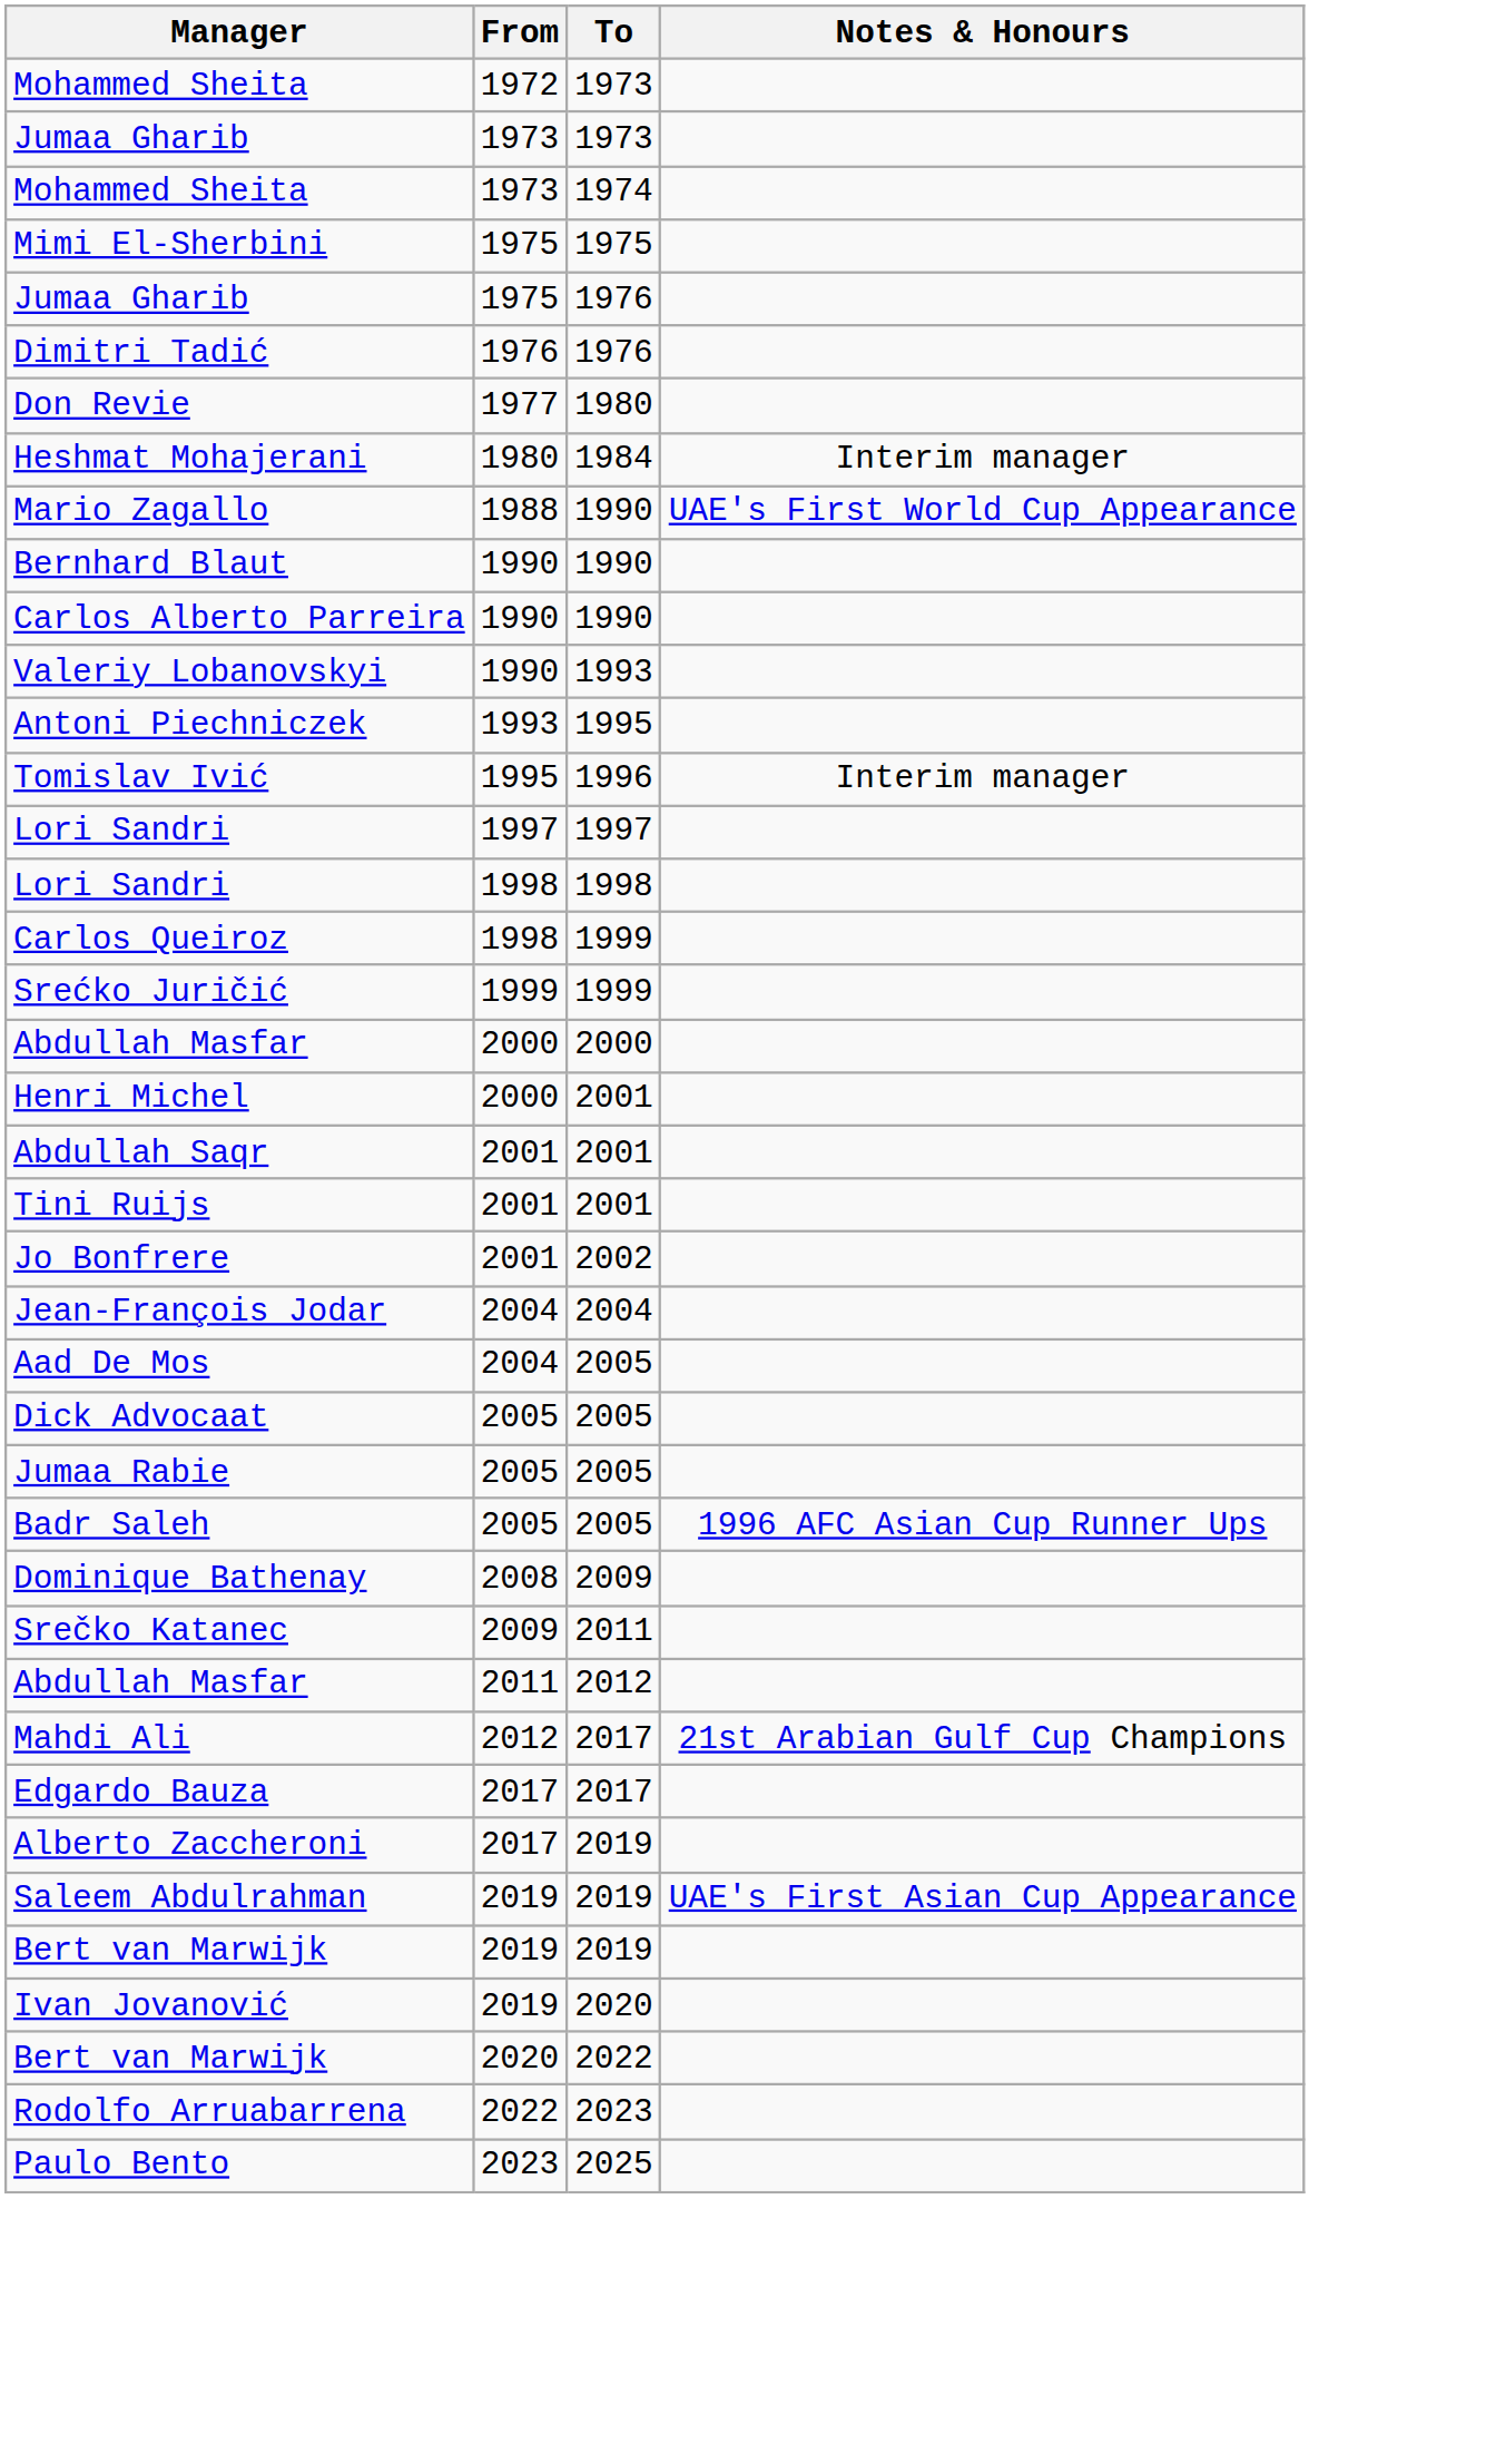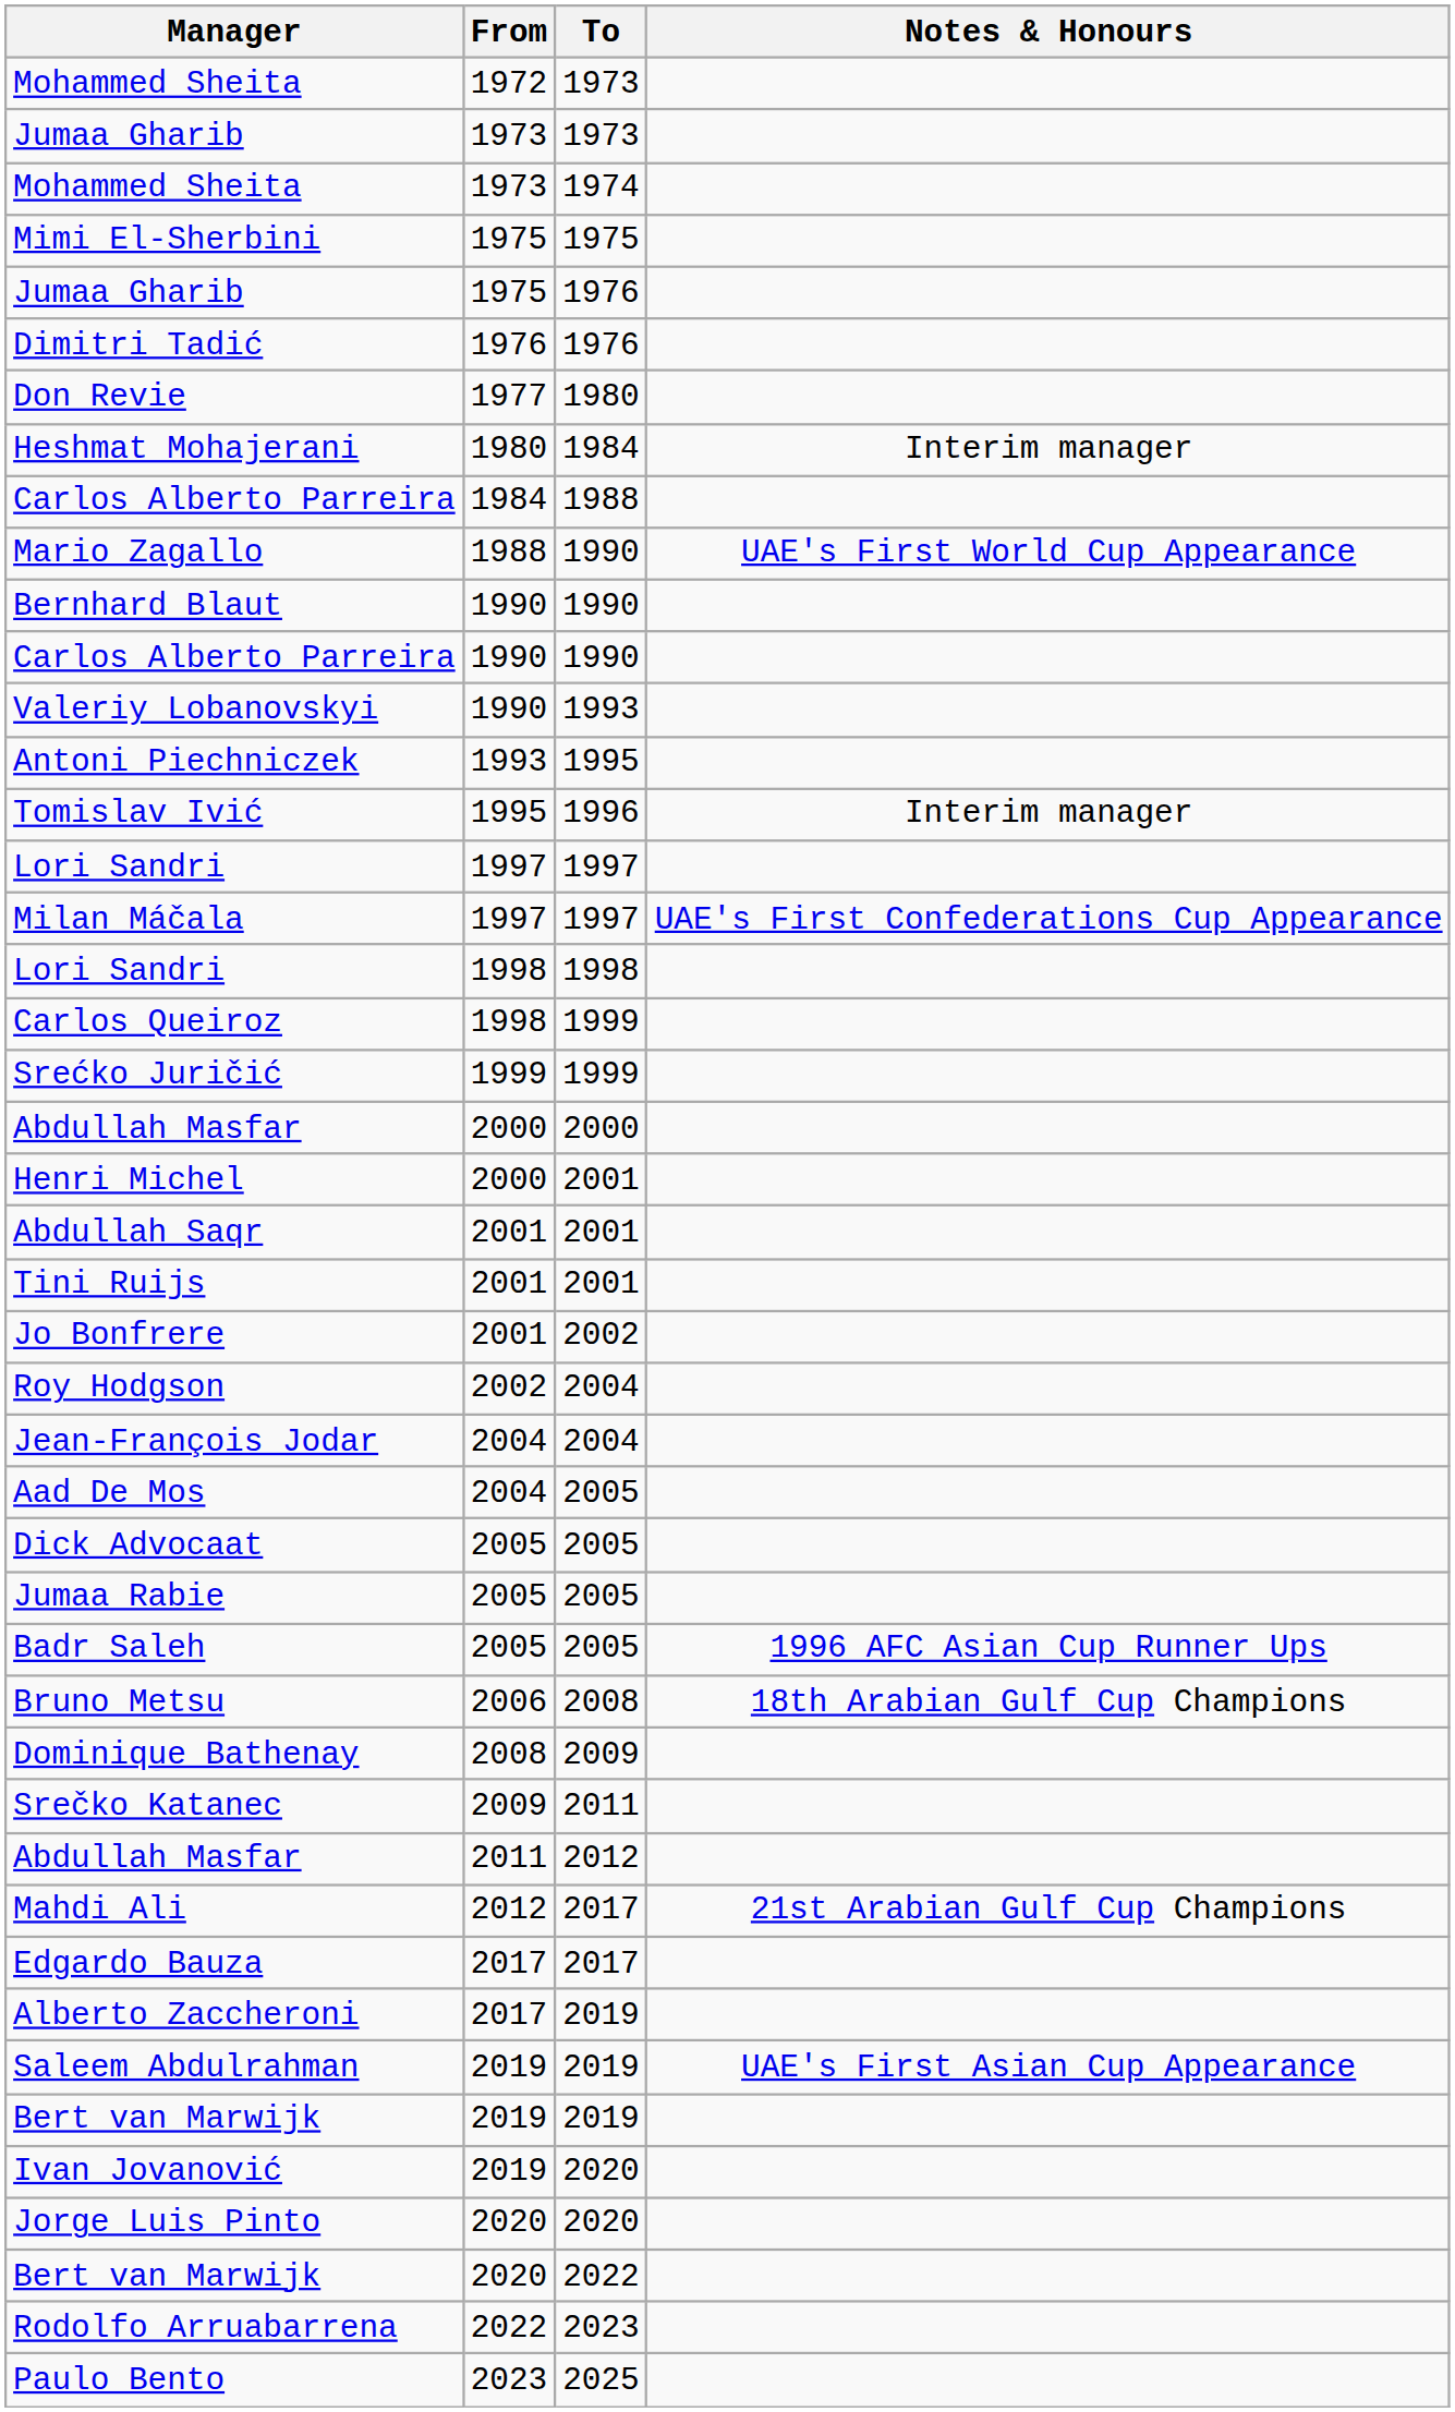 <table class="wikitable" style="text-align: center;">
 <tr>
 <th>Manager</th>
 <th>From</th>
 <th>To</th>
 <th>Notes & Honours</th>
 </tr>
 <tr>
 <td align=left> <a href='#'>Mohammed Sheita</a></td>
 <td>1972</td>
 <td>1973</td>
 <td></td>
 </tr>
 <tr>
 <td align=left> <a href='#'>Jumaa Gharib</a></td>
 <td>1973</td>
 <td>1973</td>
 <td></td>
 </tr>
 <tr>
 <td align=left> <a href='#'>Mohammed Sheita</a></td>
 <td>1973</td>
 <td>1974</td>
 <td></td>
 </tr>
 <tr>
 <td align=left> <a href='#'>Mimi El-Sherbini</a></td>
 <td>1975</td>
 <td>1975</td>
 <td></td>
 </tr>
 <tr>
 <td align=left> <a href='#'>Jumaa Gharib</a></td>
 <td>1975</td>
 <td>1976</td>
 <td></td>
 </tr>
 <tr>
 <td align=left> <a href='#'>Dimitri Tadić</a></td>
 <td>1976</td>
 <td>1976</td>
 <td></td>
 </tr>
 <tr>
 <td align=left> <a href='#'>Don Revie</a></td>
 <td>1977</td>
 <td>1980</td>
 <td></td>
 </tr>
 <tr>
 <td align=left> <a href='#'>Heshmat Mohajerani</a></td>
 <td>1980</td>
 <td>1984</td>
 <td>Interim manager</td>
 </tr>
 <tr>
+<td align=left> <a href='#'>Carlos Alberto Parreira</a></td>
+<td>1984</td>
+<td>1988</td>
+<td></td>
+</tr>
+<tr>
 <td align=left> <a href='#'>Mario Zagallo</a></td>
 <td>1988</td>
 <td>1990</td>
 <td><a href='#'>UAE's First World Cup Appearance</a></td>
 </tr>
 <tr>
 <td align=left> <a href='#'>Bernhard Blaut</a></td>
 <td>1990</td>
 <td>1990</td>
 <td></td>
 </tr>
 <tr>
 <td align=left> <a href='#'>Carlos Alberto Parreira</a></td>
 <td>1990</td>
 <td>1990</td>
 <td></td>
 </tr>
 <tr>
 <td align=left> <a href='#'>Valeriy Lobanovskyi</a></td>
 <td>1990</td>
 <td>1993</td>
 <td></td>
 </tr>
 <tr>
 <td align=left> <a href='#'>Antoni Piechniczek</a></td>
 <td>1993</td>
 <td>1995</td>
 <td></td>
 </tr>
 <tr>
 <td align=left> <a href='#'>Tomislav Ivić</a></td>
 <td>1995</td>
 <td>1996</td>
 <td>Interim manager</td>
 </tr>
 <tr>
 <td align=left> <a href='#'>Lori Sandri</a></td>
 <td>1997</td>
 <td>1997</td>
 <td></td>
+</tr>
+<tr>
+<td align=left>  <a href='#'>Milan Máčala</a></td>
+<td>1997</td>
+<td>1997</td>
+<td><a href='#'>UAE's First Confederations Cup Appearance</a></td>
 </tr>
 <tr>
 <td align=left> <a href='#'>Lori Sandri</a></td>
 <td>1998</td>
 <td>1998</td>
 <td></td>
 </tr>
 <tr>
 <td align=left> <a href='#'>Carlos Queiroz</a></td>
 <td>1998</td>
 <td>1999</td>
 <td></td>
 </tr>
 <tr>
 <td align=left> <a href='#'>Srećko Juričić</a></td>
 <td>1999</td>
 <td>1999</td>
 <td></td>
 </tr>
 <tr>
 <td align=left> <a href='#'>Abdullah Masfar</a></td>
 <td>2000</td>
 <td>2000</td>
 <td></td>
 </tr>
 <tr>
 <td align=left> <a href='#'>Henri Michel</a></td>
 <td>2000</td>
 <td>2001</td>
 <td></td>
 </tr>
 <tr>
 <td align=left> <a href='#'>Abdullah Saqr</a></td>
 <td>2001</td>
 <td>2001</td>
 <td></td>
 </tr>
 <tr>
 <td align=left> <a href='#'>Tini Ruijs</a></td>
 <td>2001</td>
 <td>2001</td>
 <td></td>
 </tr>
 <tr>
 <td align=left> <a href='#'>Jo Bonfrere</a></td>
 <td>2001</td>
 <td>2002</td>
 <td></td>
 </tr>
 <tr>
+<td align=left> <a href='#'>Roy Hodgson</a></td>
+<td>2002</td>
+<td>2004</td>
+<td></td>
+</tr>
+<tr>
 <td align=left> <a href='#'>Jean-François Jodar</a></td>
 <td>2004</td>
 <td>2004</td>
 <td></td>
 </tr>
 <tr>
 <td align=left> <a href='#'>Aad De Mos</a></td>
 <td>2004</td>
 <td>2005</td>
 <td></td>
 </tr>
 <tr>
 <td align=left>  <a href='#'>Dick Advocaat</a></td>
 <td>2005</td>
 <td>2005</td>
 <td></td>
 </tr>
 <tr>
 <td align=left>  <a href='#'>Jumaa Rabie</a></td>
 <td>2005</td>
 <td>2005</td>
 <td></td>
 </tr>
 <tr>
 <td align=left>  <a href='#'>Badr Saleh</a></td>
 <td>2005</td>
 <td>2005</td>
 <td><a href='#'>1996 AFC Asian Cup Runner Ups</a></td>
+</tr>
+<tr>
+<td align=left>  <a href='#'>Bruno Metsu</a></td>
+<td>2006</td>
+<td>2008</td>
+<td><a href='#'>18th Arabian Gulf Cup</a> Champions</td>
 </tr>
 <tr>
 <td align=left>  <a href='#'>Dominique Bathenay</a></td>
 <td>2008</td>
 <td>2009</td>
 <td></td>
 </tr>
 <tr>
 <td align=left>  <a href='#'>Srečko Katanec</a></td>
 <td>2009</td>
 <td>2011</td>
 <td></td>
 </tr>
 <tr>
 <td align=left>  <a href='#'>Abdullah Masfar</a></td>
 <td>2011</td>
 <td>2012</td>
 <td></td>
 </tr>
 <tr>
 <td align=left>  <a href='#'>Mahdi Ali</a></td>
 <td>2012</td>
 <td>2017</td>
 <td><a href='#'>21st Arabian Gulf Cup</a> Champions</td>
 </tr>
 <tr>
 <td align=left>  <a href='#'>Edgardo Bauza</a></td>
 <td>2017</td>
 <td>2017</td>
 <td></td>
 </tr>
 <tr>
 <td align=left>  <a href='#'>Alberto Zaccheroni</a></td>
 <td>2017</td>
 <td>2019</td>
 <td></td>
 </tr>
 <tr>
 <td align=left>  <a href='#'>Saleem Abdulrahman</a></td>
 <td>2019</td>
 <td>2019</td>
 <td><a href='#'>UAE's First Asian Cup Appearance</a></td>
 </tr>
 <tr>
 <td align=left>  <a href='#'>Bert van Marwijk</a></td>
 <td>2019</td>
 <td>2019</td>
 <td></td>
 </tr>
 <tr>
 <td align=left>  <a href='#'>Ivan Jovanović</a></td>
 <td>2019</td>
 <td>2020</td>
 <td></td>
 </tr>
 <tr>
+<td align=left>  <a href='#'>Jorge Luis Pinto</a></td>
+<td>2020</td>
+<td>2020</td>
+<td></td>
+</tr>
+<tr>
 <td align=left>  <a href='#'>Bert van Marwijk</a></td>
 <td>2020</td>
 <td>2022</td>
 <td></td>
 </tr>
 <tr>
 <td align=left>  <a href='#'>Rodolfo Arruabarrena</a></td>
 <td>2022</td>
 <td>2023</td>
 <td></td>
 </tr>
 <tr>
 <td align=left>  <a href='#'>Paulo Bento</a></td>
 <td>2023</td>
 <td>2025</td>
 <td></td>
 </tr>
 </table>
